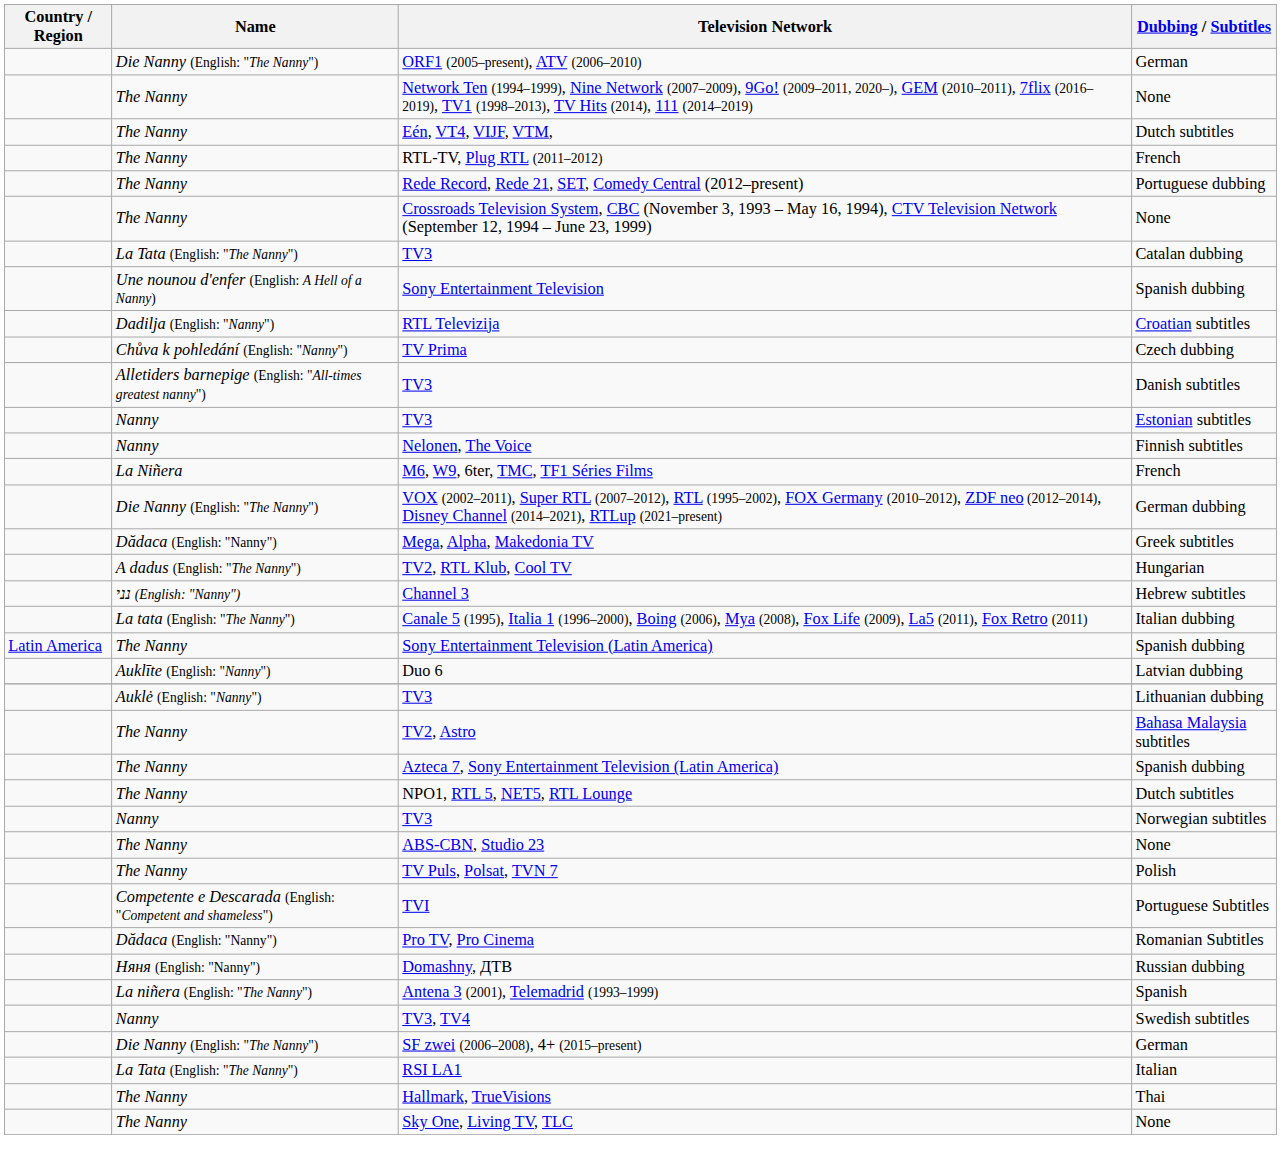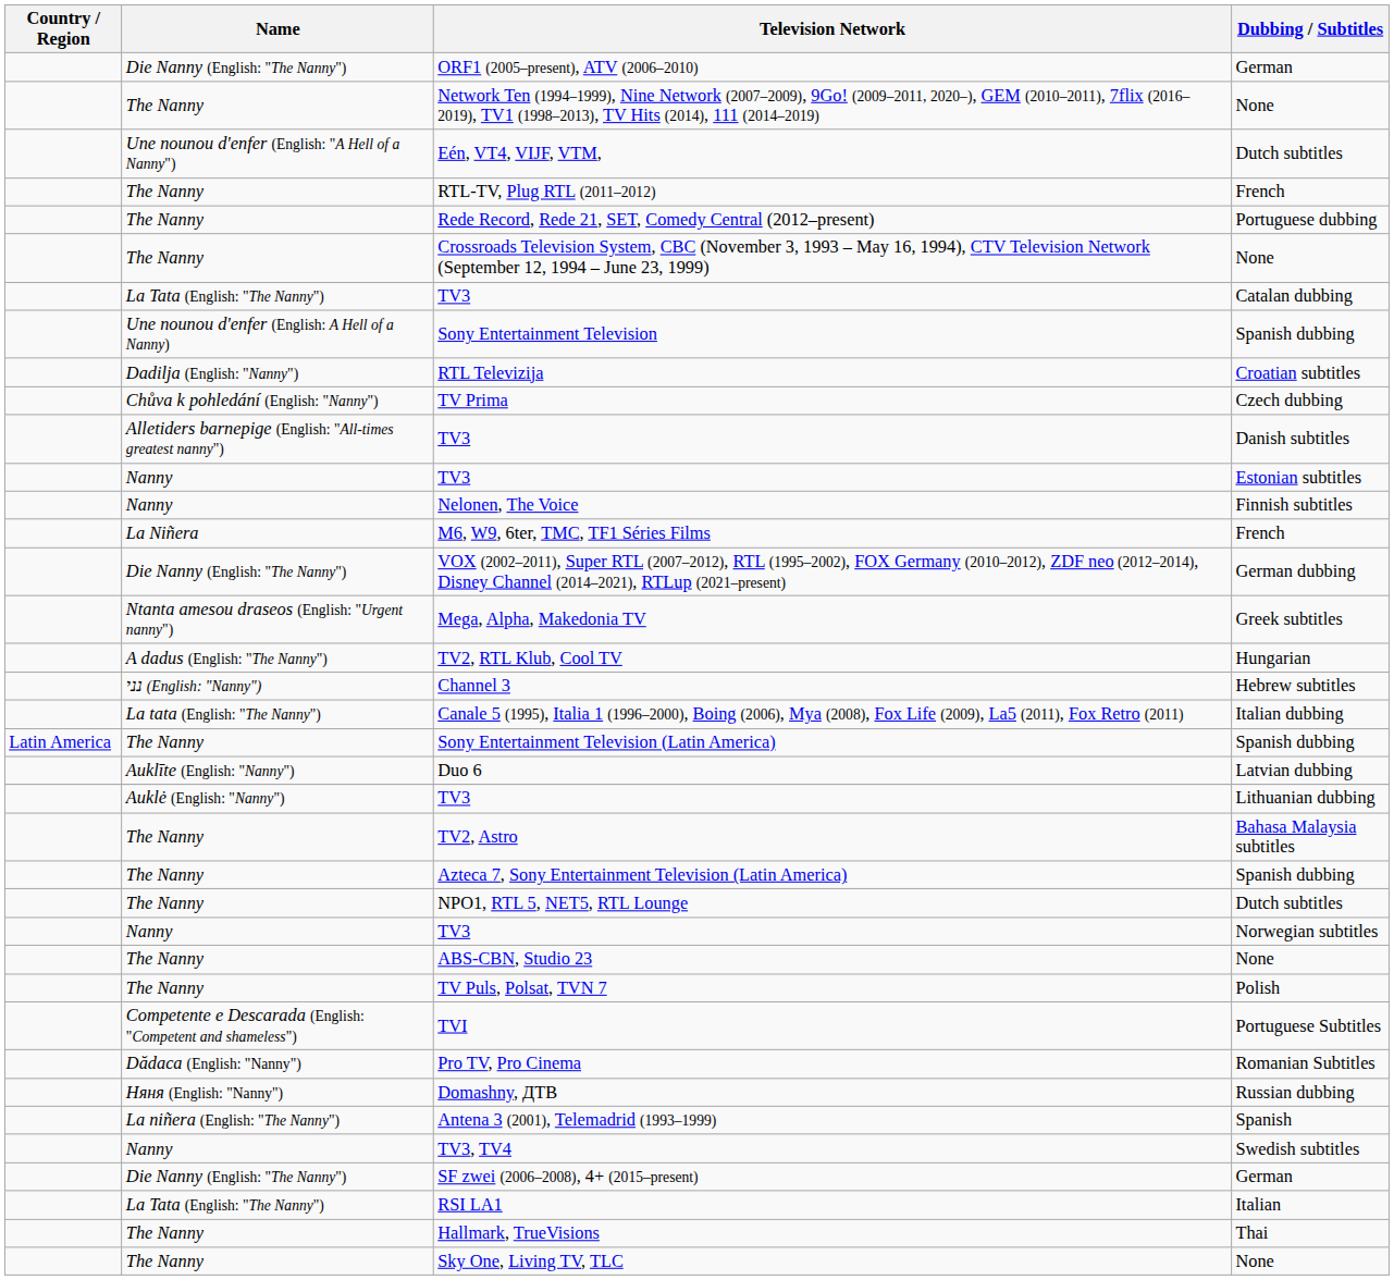 <table class="wikitable">
 <tr>
 <th>Country / Region</th>
 <th>Name</th>
 <th>Television Network</th>
 <th><a href='#'>Dubbing</a> / <a href='#'>Subtitles</a></th>
 </tr>
 <tr>
 <td></td>
 <td><em>Die Nanny</em> <small>(English: "<em>The Nanny</em>")</small></td>
 <td><a href='#'>ORF1</a> <small>(2005–present)</small>, <a href='#'>ATV</a> <small>(2006–2010)</small></td>
 <td>German</td>
 </tr>
 <tr>
 <td></td>
 <td><em>The Nanny</em></td>
 <td><a href='#'>Network Ten</a> <small>(1994–1999)</small>, <a href='#'>Nine Network</a> <small>(2007–2009)</small>, <a href='#'>9Go!</a> <small>(2009–2011, 2020–)</small>, <a href='#'>GEM</a> <small>(2010–2011)</small>, <a href='#'>7flix</a> <small>(2016–2019)</small>, <a href='#'>TV1</a> <small>(1998–2013)</small>, <a href='#'>TV Hits</a> <small>(2014)</small>, <a href='#'>111</a> <small>(2014–2019)</small></td>
 <td>None</td>
 </tr>
 <tr>
 <td></td>
-<td><em>The Nanny</em></td>
+<td><em>Une nounou d'enfer</em> <small>(English: "<em>A Hell of a Nanny</em>")</small></td>
 <td><a href='#'>Eén</a>, <a href='#'>VT4</a>, <a href='#'>VIJF</a>, <a href='#'>VTM</a>,</td>
 <td>Dutch subtitles</td>
 </tr>
 <tr>
 <td></td>
 <td><em>The Nanny</em></td>
 <td>RTL-TV, <a href='#'>Plug RTL</a> <small>(2011–2012)</small></td>
 <td>French</td>
 </tr>
 <tr>
 <td></td>
 <td><em>The Nanny</em></td>
 <td><a href='#'>Rede Record</a>, <a href='#'>Rede 21</a>, <a href='#'>SET</a>, <a href='#'>Comedy Central</a> (2012–present)</td>
 <td>Portuguese dubbing</td>
 </tr>
 <tr>
 <td></td>
 <td><em>The Nanny</em></td>
 <td><a href='#'>Crossroads Television System</a>, <a href='#'>CBC</a> (November 3, 1993 – May 16, 1994), <a href='#'>CTV Television Network</a> (September 12, 1994 – June 23, 1999)</td>
 <td>None</td>
 </tr>
 <tr>
 <td></td>
 <td><em>La Tata</em> <small>(English: "<em>The Nanny</em>")</small></td>
 <td><a href='#'>TV3</a></td>
 <td>Catalan dubbing</td>
 </tr>
 <tr>
 <td></td>
 <td><em>Une nounou d'enfer</em> <small>(English: <em>A Hell of a Nanny</em>)</small></td>
 <td><a href='#'>Sony Entertainment Television</a></td>
 <td>Spanish dubbing</td>
 </tr>
 <tr>
 <td></td>
 <td><em>Dadilja</em> <small>(English: "<em>Nanny</em>")</small></td>
 <td><a href='#'>RTL Televizija</a></td>
 <td><a href='#'>Croatian</a> subtitles</td>
 </tr>
 <tr>
 <td></td>
 <td><em>Chůva k pohledání</em> <small>(English: "<em>Nanny</em>")</small></td>
 <td><a href='#'>TV Prima</a></td>
 <td>Czech dubbing</td>
 </tr>
 <tr>
 <td></td>
 <td><em>Alletiders barnepige</em> <small>(English: "<em>All-times greatest nanny</em>")</small></td>
 <td><a href='#'>TV3</a></td>
 <td>Danish subtitles</td>
 </tr>
 <tr>
 <td></td>
 <td><em>Nanny</em></td>
 <td><a href='#'>TV3</a></td>
 <td><a href='#'>Estonian</a> subtitles</td>
 </tr>
 <tr>
 <td></td>
 <td><em>Nanny</em></td>
 <td><a href='#'>Nelonen</a>, <a href='#'>The Voice</a></td>
 <td>Finnish subtitles</td>
 </tr>
 <tr>
 <td></td>
 <td><em>La Niñera</em></td>
 <td><a href='#'>M6</a>, <a href='#'>W9</a>, 6ter, <a href='#'>TMC</a>, <a href='#'>TF1 Séries Films</a></td>
 <td>French</td>
 </tr>
 <tr>
 <td></td>
 <td><em>Die Nanny</em> <small>(English: "<em>The Nanny</em>")</small></td>
 <td><a href='#'>VOX</a> <small>(2002–2011)</small>, <a href='#'>Super RTL</a> <small>(2007–2012)</small>, <a href='#'>RTL</a> <small>(1995–2002)</small>, <a href='#'>FOX Germany</a> <small>(2010–2012)</small>, <a href='#'>ZDF neo</a><small> (2012–2014)</small>, <a href='#'>Disney Channel</a> <small>(2014–2021)</small>, <a href='#'>RTLup</a> <small>(2021–present)</small></td>
 <td>German dubbing</td>
 </tr>
 <tr>
 <td></td>
-<td><em>Dădaca</em> <small>(English: "Nanny")</small></td>
+<td><em>Ntanta amesou draseos</em> <small>(English: "<em>Urgent nanny</em>")</small></td>
 <td><a href='#'>Mega</a>, <a href='#'>Alpha</a>, <a href='#'>Makedonia TV</a></td>
 <td>Greek subtitles</td>
 </tr>
 <tr>
 <td></td>
 <td><em>A dadus</em> <small>(English: "<em>The Nanny</em>")</small></td>
 <td><a href='#'>TV2</a>, <a href='#'>RTL Klub</a>, <a href='#'>Cool TV</a></td>
 <td>Hungarian</td>
 </tr>
 <tr>
 <td></td>
 <td><em>נני <small>(English: "Nanny")</small></em></td>
 <td><a href='#'>Channel 3</a></td>
 <td>Hebrew subtitles</td>
 </tr>
 <tr>
 <td></td>
 <td><em>La tata</em> <small>(English: "<em>The Nanny</em>")</small></td>
 <td><a href='#'>Canale 5</a> <small>(1995)</small>, <a href='#'>Italia 1</a> <small>(1996–2000)</small>, <a href='#'>Boing</a> <small>(2006)</small>, <a href='#'>Mya</a> <small>(2008)</small>, <a href='#'>Fox Life</a> <small>(2009)</small>, <a href='#'>La5</a> <small>(2011)</small>, <a href='#'>Fox Retro</a> <small>(2011)</small></td>
 <td>Italian dubbing</td>
 </tr>
 <tr>
 <td><a href='#'>Latin America</a></td>
 <td><em>The Nanny</em></td>
 <td><a href='#'>Sony Entertainment Television (Latin America)</a></td>
 <td>Spanish dubbing</td>
 </tr>
 <tr>
 <td></td>
 <td><em>Auklīte</em> <small>(English: "<em>Nanny</em>")</small></td>
 <td>Duo 6</td>
 <td>Latvian dubbing</td>
 </tr>
 <tr>
 </tr>
 <tr>
 <td></td>
 <td><em>Auklė</em> <small>(English: "<em>Nanny</em>")</small></td>
 <td><a href='#'>TV3</a></td>
 <td>Lithuanian dubbing</td>
 </tr>
 <tr>
 <td></td>
 <td><em>The Nanny</em></td>
 <td><a href='#'>TV2</a>, <a href='#'>Astro</a></td>
 <td><a href='#'>Bahasa Malaysia</a> subtitles</td>
 </tr>
 <tr>
 <td></td>
 <td><em>The Nanny</em></td>
 <td><a href='#'>Azteca 7</a>, <a href='#'>Sony Entertainment Television (Latin America)</a></td>
 <td>Spanish dubbing</td>
 </tr>
 <tr>
 <td></td>
 <td><em>The Nanny</em></td>
 <td>NPO1, <a href='#'>RTL 5</a>, <a href='#'>NET5</a>, <a href='#'>RTL Lounge</a></td>
 <td>Dutch subtitles</td>
 </tr>
 <tr>
 <td></td>
 <td><em>Nanny</em></td>
 <td><a href='#'>TV3</a></td>
 <td>Norwegian subtitles</td>
 </tr>
 <tr>
 <td></td>
 <td><em>The Nanny</em></td>
 <td><a href='#'>ABS-CBN</a>, <a href='#'>Studio 23</a></td>
 <td>None</td>
 </tr>
 <tr>
 <td></td>
 <td><em>The Nanny</em></td>
 <td><a href='#'>TV Puls</a>, <a href='#'>Polsat</a>, <a href='#'>TVN 7</a></td>
 <td>Polish</td>
 </tr>
 <tr>
 <td></td>
 <td><em>Competente e Descarada</em> <small>(English: "<em>Competent and shameless</em>")</small></td>
 <td><a href='#'>TVI</a></td>
 <td>Portuguese Subtitles</td>
 </tr>
 <tr>
 <td></td>
 <td><em>Dădaca</em> <small>(English: "Nanny")</small></td>
 <td><a href='#'>Pro TV</a>, <a href='#'>Pro Cinema</a></td>
 <td>Romanian Subtitles</td>
 </tr>
 <tr>
 <td></td>
 <td><em>Няня</em> <small>(English: "Nanny")</small></td>
 <td><a href='#'>Domashny</a>, ДТВ</td>
 <td>Russian dubbing</td>
 </tr>
 <tr>
 <td></td>
 <td><em>La niñera</em> <small>(English: "<em>The Nanny</em>")</small></td>
 <td><a href='#'>Antena 3</a> <small>(2001)</small>, <a href='#'>Telemadrid</a> <small>(1993–1999)</small></td>
 <td>Spanish</td>
 </tr>
 <tr>
 <td></td>
 <td><em>Nanny</em></td>
 <td><a href='#'>TV3</a>, <a href='#'>TV4</a></td>
 <td>Swedish subtitles</td>
 </tr>
 <tr>
 <td></td>
 <td><em>Die Nanny</em> <small>(English: "<em>The Nanny</em>")</small></td>
 <td><a href='#'>SF zwei</a> <small>(2006–2008)</small>, 4+ <small>(2015–present)</small></td>
 <td>German</td>
 </tr>
 <tr>
 <td></td>
 <td><em>La Tata</em> <small>(English: "<em>The Nanny</em>")</small></td>
 <td><a href='#'>RSI LA1</a></td>
 <td>Italian</td>
 </tr>
 <tr>
 <td></td>
 <td><em>The Nanny</em></td>
 <td><a href='#'>Hallmark</a>, <a href='#'>TrueVisions</a></td>
 <td>Thai</td>
 </tr>
 <tr>
 <td><br></td>
 <td><em>The Nanny</em></td>
 <td><a href='#'>Sky One</a>, <a href='#'>Living TV</a>, <a href='#'>TLC</a></td>
 <td>None</td>
 </tr>
 </table>
